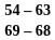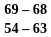 <table style="text-align:center">
 <tr>
 <th width=200></th>
 <th width=100></th>
 <th width=200></th>
 </tr>
 <tr>
+<td align=right><strong></strong></td>
+<td><strong>69 – 68</strong></td>
+<td align=left></td>
+</tr>
+<tr>
 <td align=right></td>
 <td><strong>54 – 63</strong></td>
 <td align=left><strong></strong></td>
 </tr>
-<tr>
-<td align=right><strong></strong></td>
-<td><strong>69 – 68</strong></td>
-<td align=left></td>
-</tr>
 </table>
